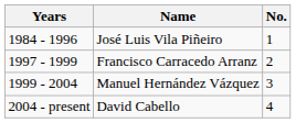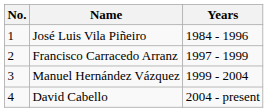 <table class="wikitable">
 <tr>
+<th>No.</th>
+<th>Name</th>
 <th>Years</th>
-<th>Name</th>
-<th>No.</th>
 </tr>
 <tr valign=top>
+<td>1</td>
+<td>José Luis Vila Piñeiro</td>
 <td>1984 - 1996</td>
-<td>José Luis Vila Piñeiro</td>
-<td>1</td>
 </tr>
 <tr valign=top>
+<td>2</td>
+<td>Francisco Carracedo Arranz</td>
 <td>1997 - 1999</td>
-<td>Francisco Carracedo Arranz</td>
-<td>2</td>
 </tr>
 <tr valign=top>
+<td>3</td>
+<td>Manuel Hernández Vázquez</td>
 <td>1999 - 2004</td>
-<td>Manuel Hernández Vázquez</td>
-<td>3</td>
 </tr>
 <tr valign=top>
+<td>4</td>
+<td>David Cabello</td>
 <td>2004 - present</td>
-<td>David Cabello</td>
-<td>4</td>
 </tr>
 </table>
